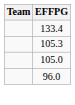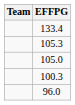 <table class=wikitable>
 <tr>
 <th>Team</th>
 <th>EFFPG</th>
 </tr>
 <tr>
 <td></td>
 <td align=center>133.4</td>
 </tr>
 <tr>
 <td></td>
 <td align=center>105.3</td>
 </tr>
 <tr>
 <td></td>
 <td align=center>105.0</td>
 </tr>
 <tr>
 <td></td>
+<td align=center>100.3</td>
+</tr>
+<tr>
+<td></td>
 <td align=center>96.0</td>
 </tr>
 </table>
